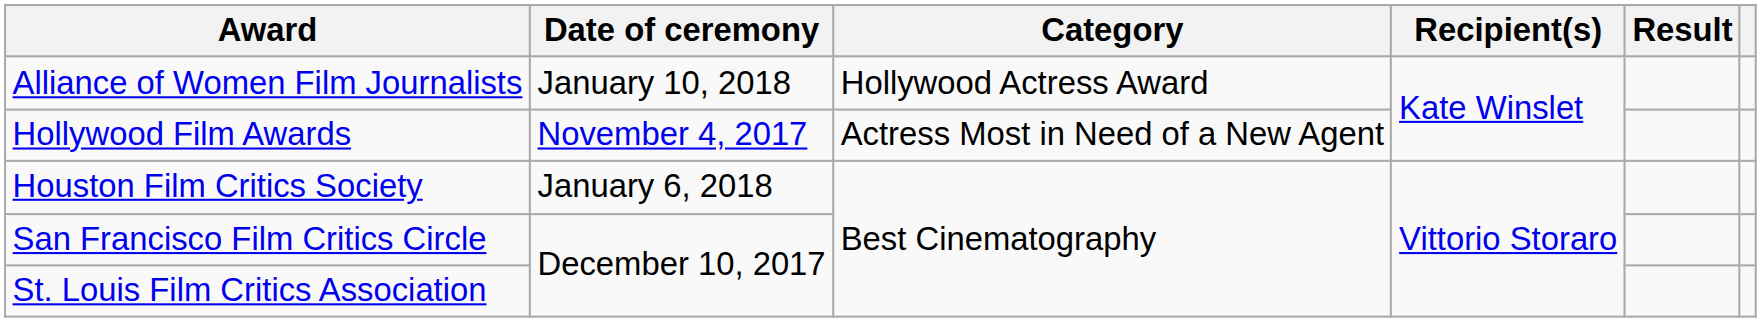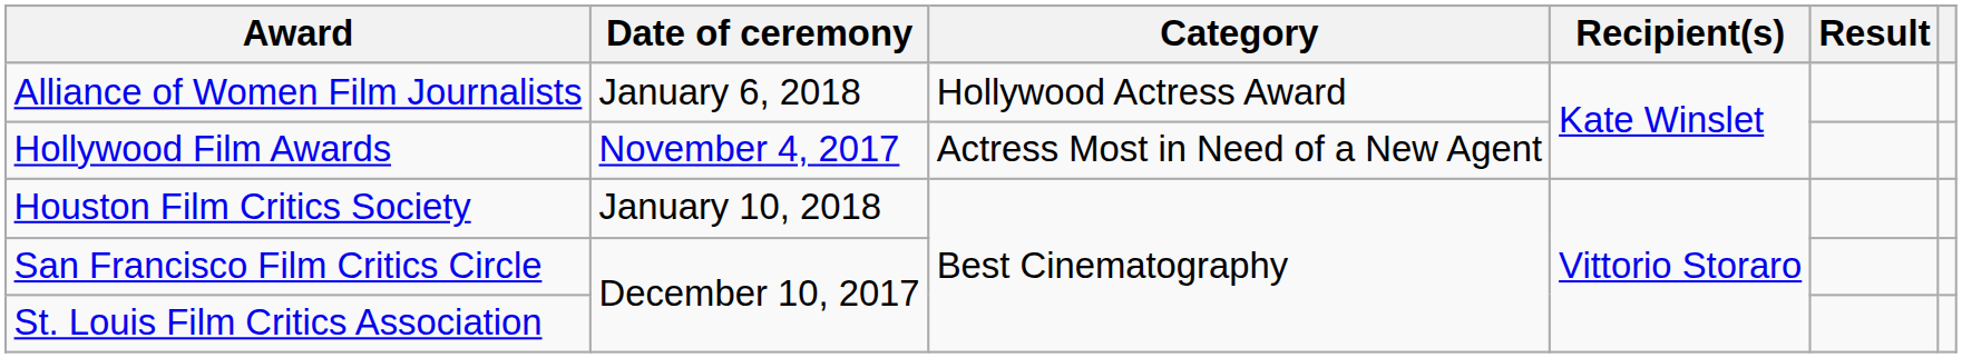 <table class="wikitable">
 <tr style="background:#ccc; text-align:center;">
 <th scope="col">Award</th>
 <th scope="col">Date of ceremony</th>
 <th scope="col">Category</th>
 <th scope="col">Recipient(s)</th>
 <th scope="col">Result</th>
 <th scope="col" class="unsortable"></th>
 </tr>
 <tr>
 <td><a href='#'>Alliance of Women Film Journalists</a></td>
-<td>January 10, 2018</td>
+<td>January 6, 2018</td>
 <td>Hollywood Actress Award</td>
 <td rowspan="2"><a href='#'>Kate Winslet</a></td>
 <td></td>
 <td style="text-align:center;"></td>
 </tr>
 <tr>
 <td><a href='#'>Hollywood Film Awards</a></td>
 <td><a href='#'>November 4, 2017</a></td>
 <td>Actress Most in Need of a New Agent</td>
 <td></td>
 <td style="text-align:center;"></td>
 </tr>
 <tr>
 <td><a href='#'>Houston Film Critics Society</a></td>
-<td>January 6, 2018</td>
+<td>January 10, 2018</td>
 <td rowspan="3">Best Cinematography</td>
 <td rowspan="3"><a href='#'>Vittorio Storaro</a></td>
 <td></td>
 <td style="text-align:center;"></td>
 </tr>
 <tr>
 <td><a href='#'>San Francisco Film Critics Circle</a></td>
 <td rowspan="2">December 10, 2017</td>
 <td></td>
 <td style="text-align:center;"></td>
 </tr>
 <tr>
 <td><a href='#'>St. Louis Film Critics Association</a></td>
 <td></td>
 <td style="text-align:center;"></td>
 </tr>
 </table>
